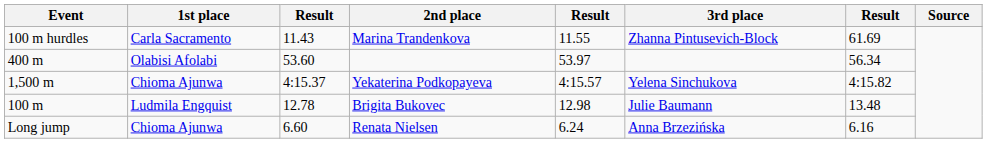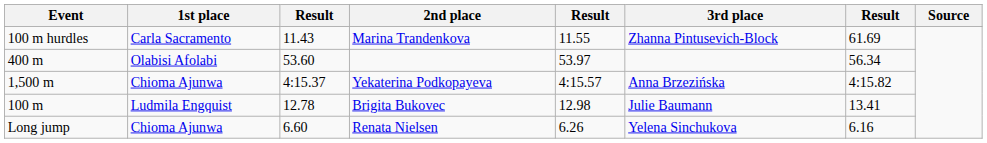 <table class="wikitable" style="width:88%;">
 <tr>
 <th>Event</th>
 <th>1st place</th>
 <th>Result</th>
 <th>2nd place</th>
 <th>Result</th>
 <th>3rd place</th>
 <th>Result</th>
 <th>Source</th>
 </tr>
 <tr>
 <td>100 m hurdles</td>
 <td> <a href='#'>Carla Sacramento</a></td>
 <td>11.43</td>
 <td> <a href='#'>Marina Trandenkova</a></td>
 <td>11.55</td>
 <td> <a href='#'>Zhanna Pintusevich-Block</a></td>
 <td>61.69</td>
 <td rowspan="5"></td>
 </tr>
 <tr>
 <td>400 m</td>
 <td> <a href='#'>Olabisi Afolabi</a></td>
 <td>53.60</td>
 <td> </td>
 <td>53.97</td>
 <td> </td>
 <td>56.34</td>
 </tr>
 <tr>
 <td>1,500 m</td>
 <td> <a href='#'>Chioma Ajunwa</a></td>
 <td>4:15.37</td>
 <td> <a href='#'>Yekaterina Podkopayeva</a></td>
 <td>4:15.57</td>
-<td> <a href='#'>Yelena Sinchukova</a></td>
+<td> <a href='#'>Anna Brzezińska</a></td>
 <td>4:15.82</td>
 </tr>
 <tr>
 <td>100 m</td>
 <td> <a href='#'>Ludmila Engquist</a></td>
 <td>12.78</td>
 <td> <a href='#'>Brigita Bukovec</a></td>
 <td>12.98</td>
 <td> <a href='#'>Julie Baumann</a></td>
-<td>13.48</td>
+<td>13.41</td>
 </tr>
 <tr>
 <td>Long jump</td>
 <td> <a href='#'>Chioma Ajunwa</a></td>
 <td>6.60</td>
 <td> <a href='#'>Renata Nielsen</a></td>
-<td>6.24</td>
-<td> <a href='#'>Anna Brzezińska</a></td>
+<td>6.26</td>
+<td> <a href='#'>Yelena Sinchukova</a></td>
 <td>6.16</td>
 </tr>
 </table>
